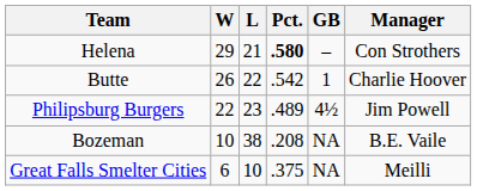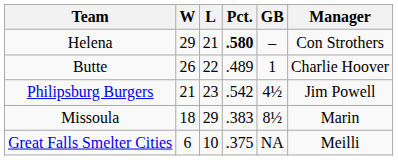 <table class="wikitable">
 <tr>
 <th>Team</th>
 <th>W</th>
 <th>L</th>
 <th>Pct.</th>
 <th>GB</th>
 <th>Manager</th>
 </tr>
 <tr align=center>
 <td>Helena</td>
 <td>29</td>
 <td>21</td>
 <td><strong>.580</strong></td>
 <td>–</td>
 <td>Con Strothers</td>
 </tr>
 <tr align=center>
 <td>Butte</td>
 <td>26</td>
 <td>22</td>
-<td>.542</td>
+<td>.489</td>
 <td>1</td>
 <td>Charlie Hoover</td>
 </tr>
 <tr align=center>
 <td><a href='#'>Philipsburg Burgers</a></td>
-<td>22</td>
+<td>21</td>
 <td>23</td>
-<td>.489</td>
+<td>.542</td>
 <td>4½</td>
 <td>Jim Powell</td>
 </tr>
 <tr align=center>
-<td>Bozeman</td>
-<td>10</td>
-<td>38</td>
-<td>.208</td>
-<td>NA</td>
-<td>B.E. Vaile</td>
+<td>Missoula</td>
+<td>18</td>
+<td>29</td>
+<td>.383</td>
+<td>8½</td>
+<td>Marin</td>
 </tr>
 <tr align=center>
 <td><a href='#'>Great Falls Smelter Cities</a></td>
 <td>6</td>
 <td>10</td>
 <td>.375</td>
 <td>NA</td>
 <td>Meilli</td>
 </tr>
 </table>
